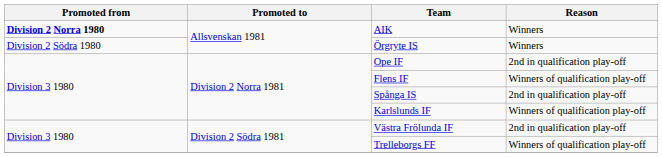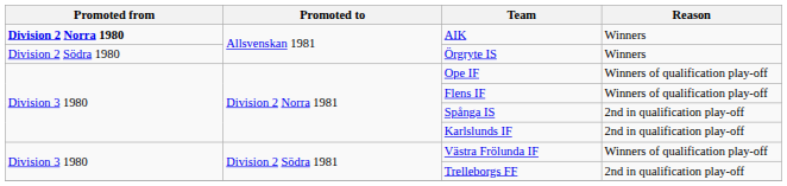 <table class="wikitable" style="text-align: left">
 <tr>
 <th style="width: 275px;">Promoted from</th>
 <th style="width: 275px;">Promoted to</th>
 <th style="width: 200px;">Team</th>
 <th style="width: 225px;">Reason</th>
 </tr>
 <tr>
 <td><strong><a href='#'>Division 2</a> <a href='#'>Norra</a> 1980</strong></td>
 <td rowspan=2><a href='#'>Allsvenskan</a> 1981</td>
 <td><a href='#'>AIK</a></td>
 <td>Winners</td>
 </tr>
 <tr>
 <td><a href='#'>Division 2</a> <a href='#'>Södra</a> 1980</td>
 <td><a href='#'>Örgryte IS</a></td>
 <td>Winners</td>
 </tr>
 <tr>
 <td rowspan=4><a href='#'>Division 3</a> 1980</td>
 <td rowspan=4><a href='#'>Division 2</a> <a href='#'>Norra</a> 1981</td>
 <td><a href='#'>Ope IF</a></td>
-<td>2nd in qualification play-off</td>
+<td>Winners of qualification play-off</td>
 </tr>
 <tr>
 <td><a href='#'>Flens IF</a></td>
 <td>Winners of qualification play-off</td>
 </tr>
 <tr>
 <td><a href='#'>Spånga IS</a></td>
 <td>2nd in qualification play-off</td>
 </tr>
 <tr>
 <td><a href='#'>Karlslunds IF</a></td>
-<td>Winners of qualification play-off</td>
+<td>2nd in qualification play-off</td>
 </tr>
 <tr>
 <td rowspan=2><a href='#'>Division 3</a> 1980</td>
 <td rowspan=2><a href='#'>Division 2</a> <a href='#'>Södra</a> 1981</td>
 <td><a href='#'>Västra Frölunda IF</a></td>
-<td>2nd in qualification play-off</td>
+<td>Winners of qualification play-off</td>
 </tr>
 <tr>
 <td><a href='#'>Trelleborgs FF</a></td>
-<td>Winners of qualification play-off</td>
+<td>2nd in qualification play-off</td>
 </tr>
 <tr>
 </tr>
 </table>
